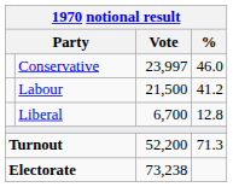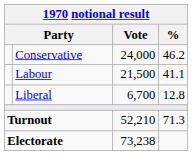 <table class="wikitable">
 <tr>
 <th colspan="4"><a href='#'>1970</a> <a href='#'>notional result</a></th>
 </tr>
 <tr>
 <th bgcolor="#DDDDFF" width="130px" colspan="2">Party</th>
 <th bgcolor="#DDDDFF" width="50px">Vote</th>
 <th bgcolor="#DDDDFF" width="30px">%</th>
 </tr>
 <tr>
 <td></td>
 <td><a href='#'>Conservative</a></td>
-<td align=right>23,997</td>
-<td align=right>46.0</td>
+<td align=right>24,000</td>
+<td align=right>46.2</td>
 </tr>
 <tr>
 <td></td>
 <td><a href='#'>Labour</a></td>
 <td align=right>21,500</td>
-<td align=right>41.2</td>
+<td align=right>41.1</td>
 </tr>
 <tr>
 <td></td>
 <td><a href='#'>Liberal</a></td>
 <td align=right>6,700</td>
 <td align=right>12.8</td>
 </tr>
 <tr>
 <td colspan="4" bgcolor="#EAECF0"></td>
 </tr>
 <tr>
 <td colspan="2"><strong>Turnout</strong></td>
-<td align=right>52,200</td>
+<td align=right>52,210</td>
 <td align=right>71.3</td>
 </tr>
 <tr>
 <td colspan="2"><strong>Electorate</strong></td>
 <td align=right>73,238</td>
 </tr>
 </table>
